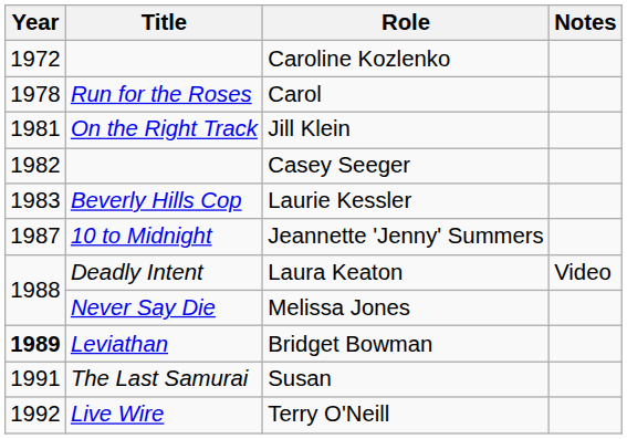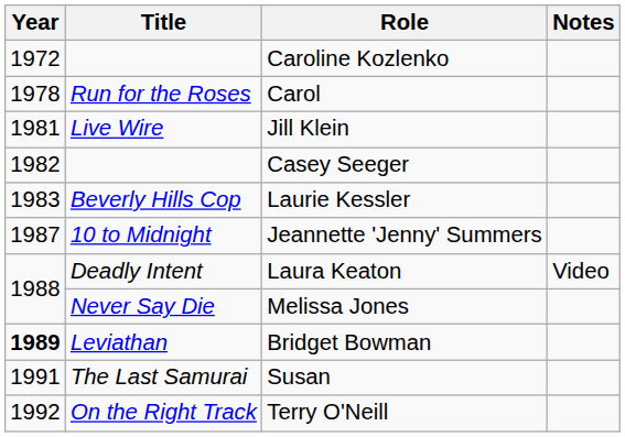 <table class="wikitable sortable">
 <tr>
 <th>Year</th>
 <th>Title</th>
 <th>Role</th>
 <th class="unsortable">Notes</th>
 </tr>
 <tr>
 <td>1972</td>
 <td><em></em></td>
 <td>Caroline Kozlenko</td>
 <td></td>
 </tr>
 <tr>
 <td>1978</td>
 <td><em><a href='#'>Run for the Roses</a></em></td>
 <td>Carol</td>
 <td></td>
 </tr>
 <tr>
 <td>1981</td>
-<td><em><a href='#'>On the Right Track</a></em></td>
+<td><em><a href='#'>Live Wire</a></em></td>
 <td>Jill Klein</td>
 <td></td>
 </tr>
 <tr>
 <td>1982</td>
 <td><em></em></td>
 <td>Casey Seeger</td>
 <td></td>
 </tr>
 <tr>
 <td>1983</td>
 <td><em><a href='#'>Beverly Hills Cop</a></em></td>
 <td>Laurie Kessler</td>
 <td></td>
 </tr>
 <tr>
 <td>1987</td>
 <td><em><a href='#'>10 to Midnight</a></em></td>
 <td>Jeannette 'Jenny' Summers</td>
 <td></td>
 </tr>
 <tr>
 <td rowspan="2">1988</td>
 <td><em>Deadly Intent</em></td>
 <td>Laura Keaton</td>
 <td>Video</td>
 </tr>
 <tr>
 <td><em><a href='#'>Never Say Die</a></em></td>
 <td>Melissa Jones</td>
 <td></td>
 </tr>
 <tr>
 <td><strong>1989</strong></td>
 <td><em><a href='#'>Leviathan</a></em></td>
 <td>Bridget Bowman</td>
 <td></td>
 </tr>
 <tr>
 <td>1991</td>
 <td><em>The Last Samurai</em></td>
 <td>Susan</td>
 <td></td>
 </tr>
 <tr>
 <td>1992</td>
-<td><em><a href='#'>Live Wire</a></em></td>
+<td><em><a href='#'>On the Right Track</a></em></td>
 <td>Terry O'Neill</td>
 <td></td>
 </tr>
 </table>
